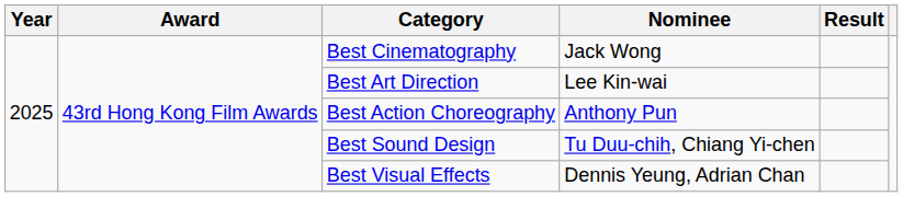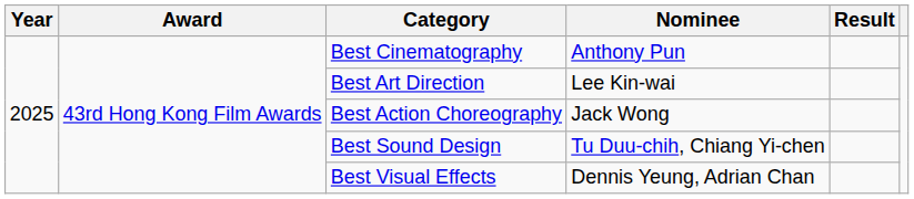 <table class="wikitable plainrowheaders">
 <tr>
 <th>Year</th>
 <th>Award</th>
 <th>Category</th>
 <th>Nominee</th>
 <th>Result</th>
 <th></th>
 </tr>
 <tr>
 <td rowspan="5">2025</td>
 <td rowspan="5"><a href='#'>43rd Hong Kong Film Awards</a></td>
 <td><a href='#'>Best Cinematography</a></td>
-<td>Jack Wong</td>
+<td><a href='#'>Anthony Pun</a></td>
 <td></td>
 <td rowspan="5"></td>
 </tr>
 <tr>
 <td><a href='#'>Best Art Direction</a></td>
 <td>Lee Kin-wai</td>
 <td></td>
 </tr>
 <tr>
 <td><a href='#'>Best Action Choreography</a></td>
-<td><a href='#'>Anthony Pun</a></td>
+<td>Jack Wong</td>
 <td></td>
 </tr>
 <tr>
 <td><a href='#'>Best Sound Design</a></td>
 <td><a href='#'>Tu Duu-chih</a>, Chiang Yi-chen</td>
 <td></td>
 </tr>
 <tr>
 <td><a href='#'>Best Visual Effects</a></td>
 <td>Dennis Yeung, Adrian Chan</td>
 <td></td>
 </tr>
 </table>
